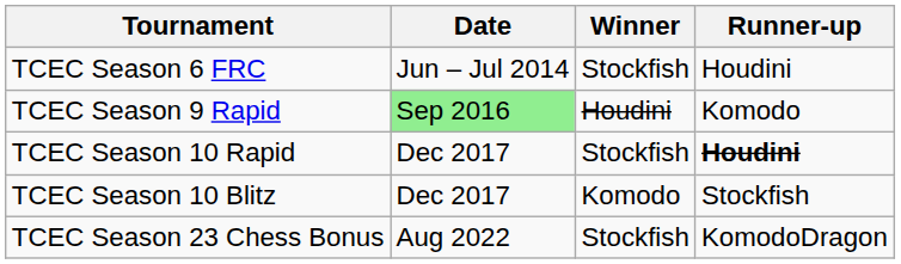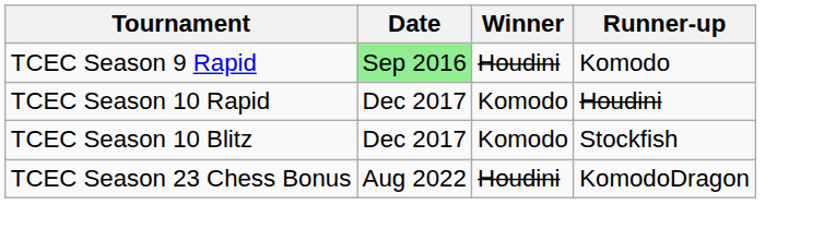 <table class="wikitable sortable">
 <tr>
 <th>Tournament</th>
 <th>Date</th>
 <th>Winner</th>
 <th>Runner-up</th>
-</tr>
-<tr>
-<td>TCEC Season 6 <a href='#'>FRC</a></td>
-<td>Jun – Jul 2014</td>
-<td>Stockfish </td>
-<td>Houdini </td>
 </tr>
 <tr>
 <td>TCEC Season 9 <a href='#'>Rapid</a></td>
 <td style="background: lightgreen;">Sep 2016</td>
 <td><s>Houdini </s></td>
 <td>Komodo </td>
 </tr>
 <tr>
 <td>TCEC Season 10 Rapid</td>
 <td>Dec 2017</td>
-<td>Stockfish </td>
-<td><strong><s>Houdini </s></strong></td>
+<td>Komodo </td>
+<td><s>Houdini </s></td>
 </tr>
 <tr>
 <td>TCEC Season 10 Blitz</td>
 <td>Dec 2017</td>
 <td>Komodo </td>
 <td>Stockfish </td>
 </tr>
 <tr>
 <td>TCEC Season 23 Chess Bonus</td>
 <td>Aug 2022</td>
-<td>Stockfish </td>
+<td><s>Houdini </s></td>
 <td>KomodoDragon </td>
 </tr>
 </table>
